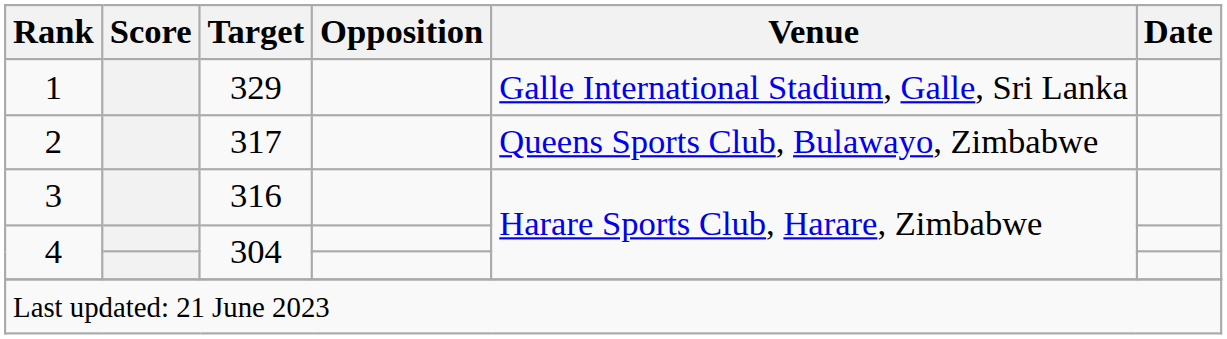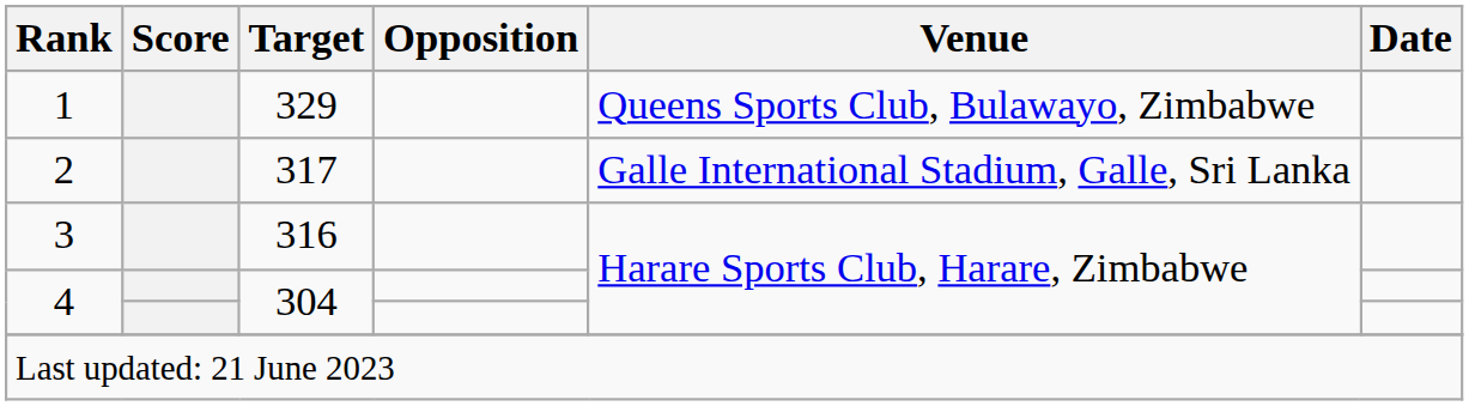 <table class="wikitable plainrowheaders sortable">
 <tr>
 <th scope=col>Rank</th>
 <th scope=col>Score</th>
 <th scope=col>Target</th>
 <th scope=col>Opposition</th>
 <th scope=col>Venue</th>
 <th scope=col>Date</th>
 </tr>
 <tr>
 <td style="text-align:center">1</td>
 <th scope=row style=text-align:center;></th>
 <td style="text-align:center">329</td>
 <td></td>
-<td><a href='#'>Galle International Stadium</a>, <a href='#'>Galle</a>, Sri Lanka</td>
+<td><a href='#'>Queens Sports Club</a>, <a href='#'>Bulawayo</a>, Zimbabwe</td>
 <td></td>
 </tr>
 <tr>
 <td style="text-align:center">2</td>
 <th scope=row style=text-align:center;></th>
 <td style="text-align:center">317</td>
 <td></td>
-<td><a href='#'>Queens Sports Club</a>, <a href='#'>Bulawayo</a>, Zimbabwe</td>
+<td><a href='#'>Galle International Stadium</a>, <a href='#'>Galle</a>, Sri Lanka</td>
 <td></td>
 </tr>
 <tr>
 <td style="text-align:center">3</td>
 <th scope="row" style="text-align:center;"></th>
 <td style="text-align:center">316</td>
 <td></td>
 <td rowspan="3"><a href='#'>Harare Sports Club</a>, <a href='#'>Harare</a>, Zimbabwe</td>
 <td></td>
 </tr>
 <tr>
 <td rowspan="2" style="text-align:center">4</td>
 <th scope="row" style="text-align:center;"></th>
 <td rowspan="2" style="text-align:center">304</td>
 <td></td>
 <td></td>
 </tr>
 <tr>
 <th scope=row style=text-align:center;></th>
 <td></td>
 <td></td>
 </tr>
 <tr>
 </tr>
 <tr class=sortbottom>
 <td colspan=6><small>Last updated: 21 June 2023</small></td>
 </tr>
 </table>
